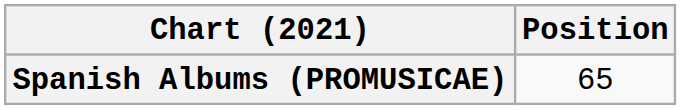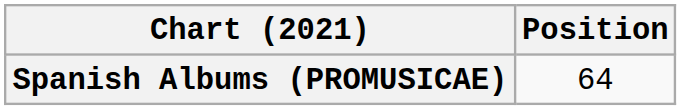 <table class="wikitable plainrowheaders" style="text-align:center">
 <tr>
 <th scope="col">Chart (2021)</th>
 <th scope="col">Position</th>
 </tr>
 <tr>
 <th scope="row">Spanish Albums (PROMUSICAE)</th>
-<td>65</td>
+<td>64</td>
 </tr>
 </table>
